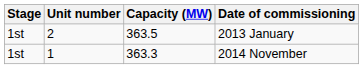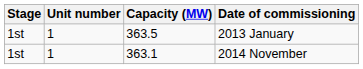 <table class="sortable wikitable">
 <tr>
 <th>Stage</th>
 <th>Unit number</th>
 <th>Capacity (<a href='#'>MW</a>)</th>
 <th>Date of commissioning</th>
 </tr>
 <tr>
 <td>1st</td>
-<td>2</td>
+<td>1</td>
 <td>363.5</td>
 <td>2013 January</td>
 </tr>
 <tr>
 <td>1st</td>
 <td>1</td>
-<td>363.3</td>
+<td>363.1</td>
 <td>2014 November </td>
 </tr>
 </table>
